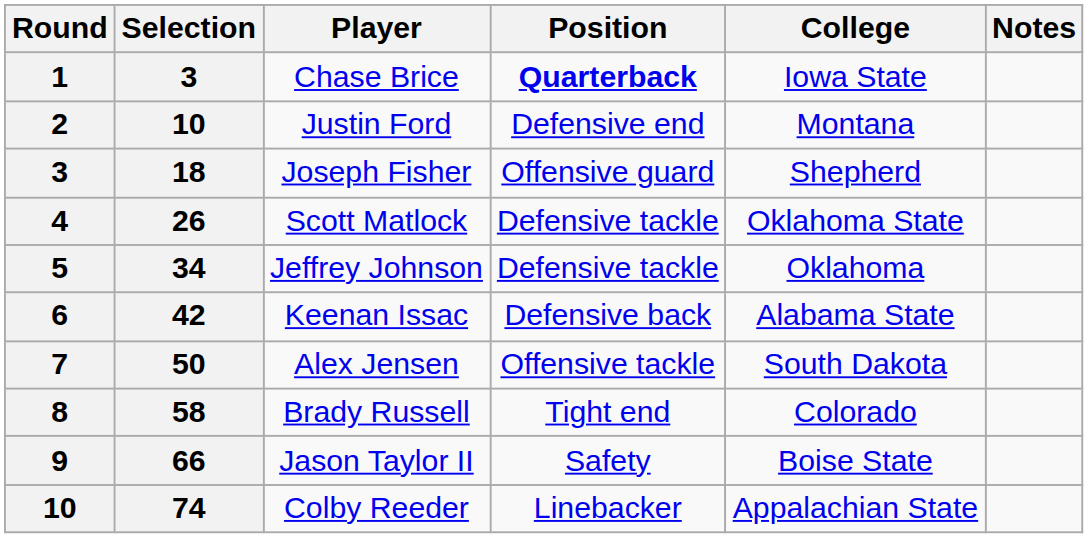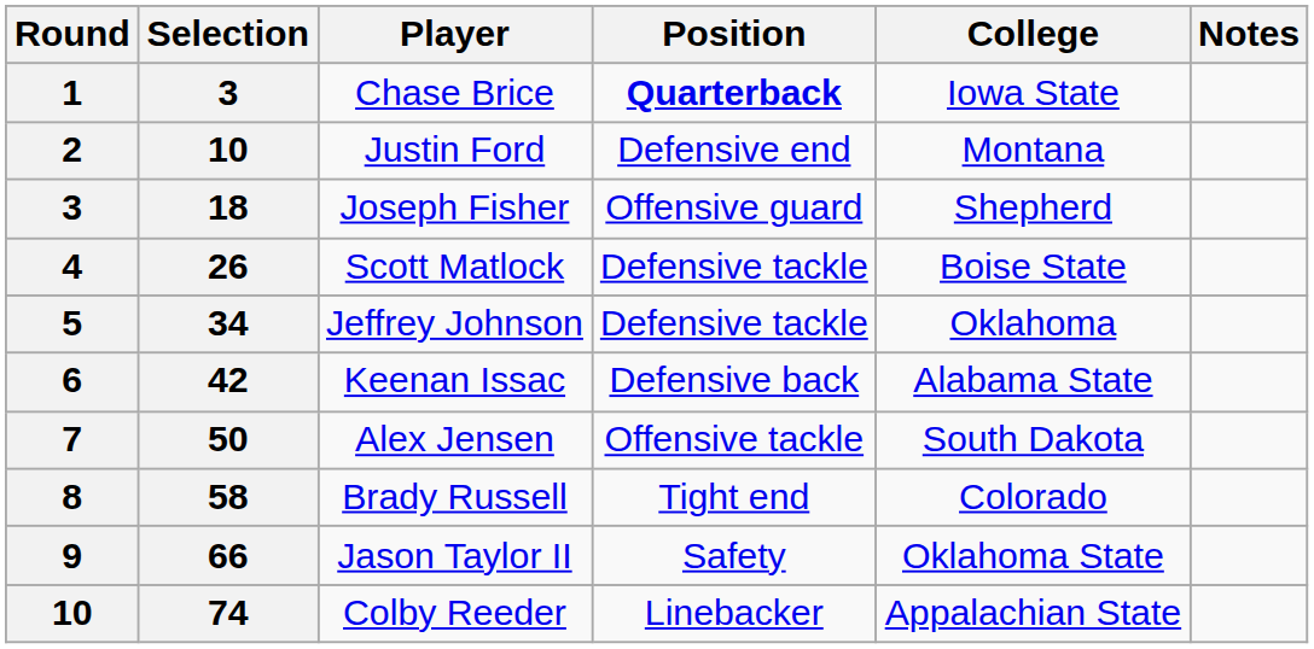 <table class="wikitable" style="text-align:center">
 <tr>
 <th>Round</th>
 <th>Selection</th>
 <th>Player</th>
 <th>Position</th>
 <th>College</th>
 <th>Notes</th>
 </tr>
 <tr>
 <th>1</th>
 <th>3</th>
 <td><a href='#'>Chase Brice</a></td>
 <td><strong><a href='#'>Quarterback</a></strong></td>
 <td><a href='#'>Iowa State</a></td>
 <td></td>
 </tr>
 <tr>
 <th>2</th>
 <th>10</th>
 <td><a href='#'>Justin Ford</a></td>
 <td><a href='#'>Defensive end</a></td>
 <td><a href='#'>Montana</a></td>
 <td></td>
 </tr>
 <tr>
 <th>3</th>
 <th>18</th>
 <td><a href='#'>Joseph Fisher</a></td>
 <td><a href='#'>Offensive guard</a></td>
 <td><a href='#'>Shepherd</a></td>
 <td></td>
 </tr>
 <tr>
 <th>4</th>
 <th>26</th>
 <td><a href='#'>Scott Matlock</a></td>
 <td><a href='#'>Defensive tackle</a></td>
-<td><a href='#'>Oklahoma State</a></td>
+<td><a href='#'>Boise State</a></td>
 <td></td>
 </tr>
 <tr>
 <th>5</th>
 <th>34</th>
 <td><a href='#'>Jeffrey Johnson</a></td>
 <td><a href='#'>Defensive tackle</a></td>
 <td><a href='#'>Oklahoma</a></td>
 <td></td>
 </tr>
 <tr>
 <th>6</th>
 <th>42</th>
 <td><a href='#'>Keenan Issac</a></td>
 <td><a href='#'>Defensive back</a></td>
 <td><a href='#'>Alabama State</a></td>
 <td></td>
 </tr>
 <tr>
 <th>7</th>
 <th>50</th>
 <td><a href='#'>Alex Jensen</a></td>
 <td><a href='#'>Offensive tackle</a></td>
 <td><a href='#'>South Dakota</a></td>
 <td></td>
 </tr>
 <tr>
 <th>8</th>
 <th>58</th>
 <td><a href='#'>Brady Russell</a></td>
 <td><a href='#'>Tight end</a></td>
 <td><a href='#'>Colorado</a></td>
 <td></td>
 </tr>
 <tr>
 <th>9</th>
 <th>66</th>
 <td><a href='#'>Jason Taylor II</a></td>
 <td><a href='#'>Safety</a></td>
-<td><a href='#'>Boise State</a></td>
+<td><a href='#'>Oklahoma State</a></td>
 <td></td>
 </tr>
 <tr>
 <th>10</th>
 <th>74</th>
 <td><a href='#'>Colby Reeder</a></td>
 <td><a href='#'>Linebacker</a></td>
 <td><a href='#'>Appalachian State</a></td>
 <td></td>
 </tr>
 </table>
